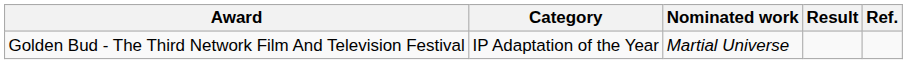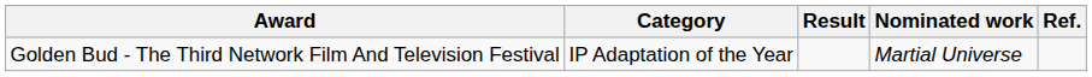 <table class="wikitable">
 <tr>
 <th>Award</th>
 <th>Category</th>
+<th>Result</th>
 <th>Nominated work</th>
-<th>Result</th>
 <th>Ref.</th>
 </tr>
 <tr>
 <td>Golden Bud - The Third Network Film And Television Festival</td>
 <td>IP Adaptation of the Year</td>
+<td></td>
 <td><em>Martial Universe</em></td>
-<td></td>
 <td></td>
 </tr>
 </table>
